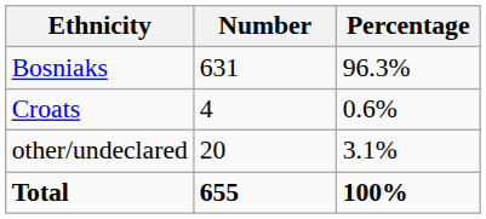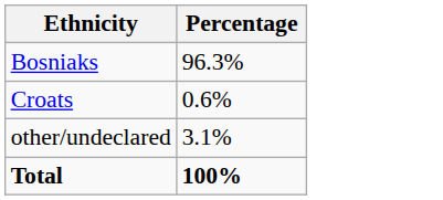 <table class="wikitable">
 <tr>
 <th width="100px">Ethnicity</th>
-<th width="80px">Number</th>
 <th width="80px">Percentage</th>
 </tr>
 <tr>
 <td><a href='#'>Bosniaks</a></td>
-<td>631</td>
 <td>96.3%</td>
 </tr>
 <tr>
 <td><a href='#'>Croats</a></td>
-<td>4</td>
 <td>0.6%</td>
 </tr>
 <tr>
 <td>other/undeclared</td>
-<td>20</td>
 <td>3.1%</td>
 </tr>
 <tr>
 <td><strong>Total</strong></td>
-<td><strong>655</strong></td>
 <td><strong>100%</strong></td>
 </tr>
 </table>
